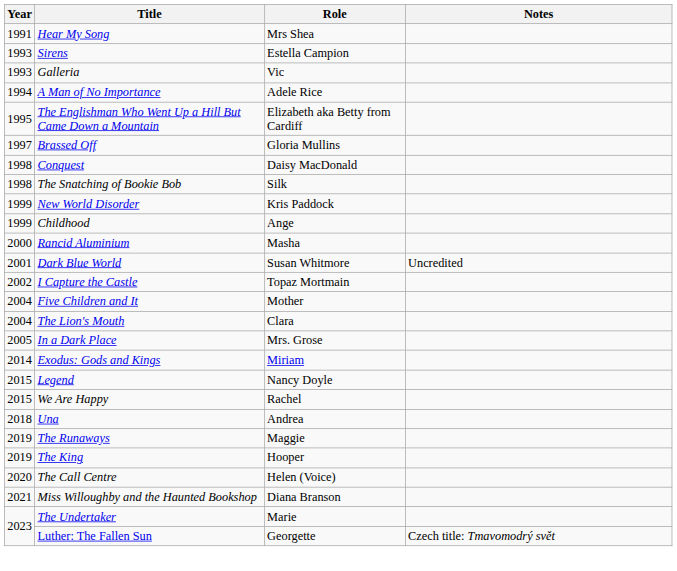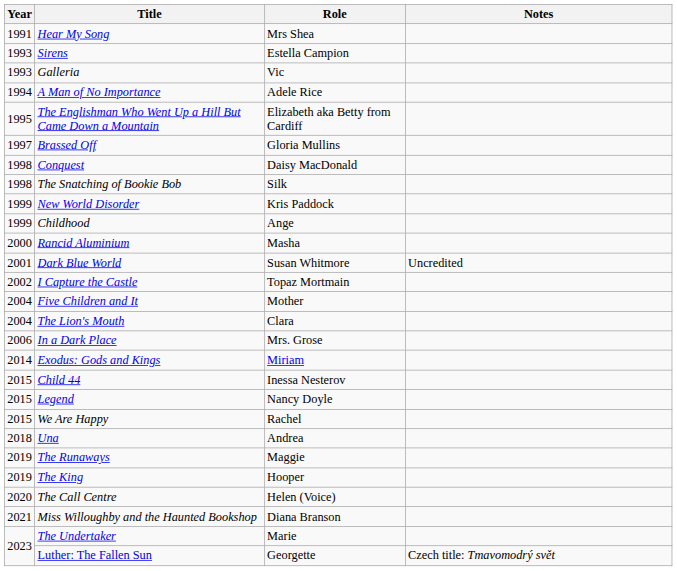 <table class="wikitable sortable">
 <tr>
 <th width=20>Year</th>
 <th width=300>Title</th>
 <th width=180>Role</th>
 <th width=350>Notes</th>
 </tr>
 <tr>
 <td>1991</td>
 <td><em><a href='#'>Hear My Song</a></em></td>
 <td>Mrs Shea</td>
 <td></td>
 </tr>
 <tr>
 <td>1993</td>
 <td><em><a href='#'>Sirens</a></em></td>
 <td>Estella Campion</td>
 <td></td>
 </tr>
 <tr>
 <td>1993</td>
 <td><em>Galleria</em></td>
 <td>Vic</td>
 <td></td>
 </tr>
 <tr>
 <td>1994</td>
 <td><em><a href='#'>A Man of No Importance</a></em></td>
 <td>Adele Rice</td>
 <td></td>
 </tr>
 <tr>
 <td>1995</td>
 <td><em> <a href='#'>The Englishman Who Went Up a Hill But Came Down a Mountain</a></em></td>
 <td>Elizabeth aka Betty from Cardiff</td>
 <td></td>
 </tr>
 <tr>
 <td>1997</td>
 <td><em><a href='#'>Brassed Off</a></em></td>
 <td>Gloria Mullins</td>
 <td></td>
 </tr>
 <tr>
 <td>1998</td>
 <td><em><a href='#'>Conquest</a></em></td>
 <td>Daisy MacDonald</td>
 <td></td>
 </tr>
 <tr>
 <td>1998</td>
 <td><em>The Snatching of Bookie Bob</em></td>
 <td>Silk</td>
 <td></td>
 </tr>
 <tr>
 <td>1999</td>
 <td><em><a href='#'>New World Disorder</a></em></td>
 <td>Kris Paddock</td>
 <td></td>
 </tr>
 <tr>
 <td>1999</td>
 <td><em>Childhood</em></td>
 <td>Ange</td>
 <td></td>
 </tr>
 <tr>
 <td>2000</td>
 <td><em><a href='#'>Rancid Aluminium</a></em></td>
 <td>Masha</td>
 <td></td>
 </tr>
 <tr>
 <td>2001</td>
 <td><em> <a href='#'>Dark Blue World</a></em></td>
 <td>Susan Whitmore</td>
 <td>Uncredited</td>
 </tr>
 <tr>
 <td>2002</td>
 <td><em><a href='#'>I Capture the Castle</a></em></td>
 <td>Topaz Mortmain</td>
 <td></td>
 </tr>
 <tr>
 <td>2004</td>
 <td><em><a href='#'>Five Children and It</a></em></td>
 <td>Mother</td>
 <td></td>
 </tr>
 <tr>
 <td>2004</td>
 <td><em><a href='#'>The Lion's Mouth</a></em></td>
 <td>Clara</td>
 <td></td>
 </tr>
 <tr>
-<td>2005</td>
+<td>2006</td>
 <td><em><a href='#'>In a Dark Place</a></em></td>
 <td>Mrs. Grose</td>
 <td></td>
 </tr>
 <tr>
 <td>2014</td>
 <td><em><a href='#'>Exodus: Gods and Kings</a></em></td>
 <td><a href='#'>Miriam</a></td>
+<td></td>
+</tr>
+<tr>
+<td>2015</td>
+<td><em><a href='#'>Child 44</a></em></td>
+<td>Inessa Nesterov</td>
 <td></td>
 </tr>
 <tr>
 <td>2015</td>
 <td><em><a href='#'>Legend</a></em></td>
 <td>Nancy Doyle</td>
 <td></td>
 </tr>
 <tr>
 <td>2015</td>
 <td><em>We Are Happy</em></td>
 <td>Rachel</td>
 <td></td>
 </tr>
 <tr>
 <td>2018</td>
 <td><em><a href='#'>Una</a></em></td>
 <td>Andrea</td>
 <td></td>
 </tr>
 <tr>
 <td>2019</td>
 <td><em><a href='#'>The Runaways</a></em></td>
 <td>Maggie</td>
 <td></td>
 </tr>
 <tr>
 <td>2019</td>
 <td><em><a href='#'>The King</a></em></td>
 <td>Hooper</td>
 <td></td>
 </tr>
 <tr>
 <td>2020</td>
 <td><em>The Call Centre</em></td>
 <td>Helen (Voice)</td>
 <td></td>
 </tr>
 <tr>
 <td>2021</td>
 <td><em>Miss Willoughby and the Haunted Bookshop</em></td>
 <td>Diana Branson</td>
 <td></td>
 </tr>
 <tr>
 <td rowspan="2">2023</td>
 <td><em><a href='#'>The Undertaker</a></em></td>
 <td>Marie</td>
 <td></td>
 </tr>
 <tr>
 <td><a href='#'>Luther: The Fallen Sun</a></td>
 <td>Georgette</td>
 <td>Czech title: <em>Tmavomodrý svět</em></td>
 </tr>
 </table>
